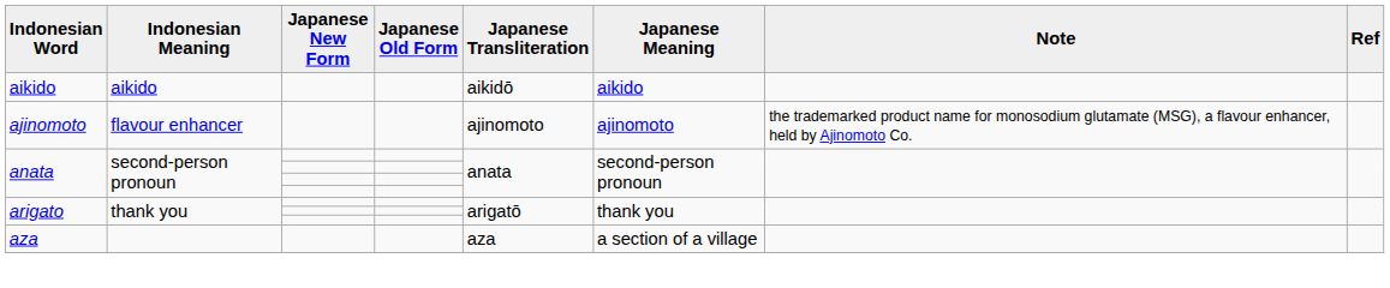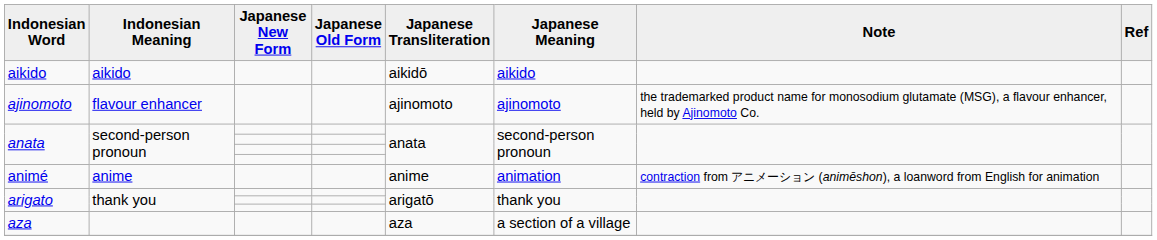 <table class="wikitable">
 <tr>
 <th style="background:#efefef;">Indonesian <br>Word</th>
 <th style="background:#efefef;">Indonesian <br>Meaning</th>
 <th style="background:#efefef;">Japanese <br><a href='#'>New Form</a></th>
 <th style="background:#efefef;">Japanese <br><a href='#'>Old Form</a></th>
 <th style="background:#efefef;">Japanese <br>Transliteration</th>
 <th style="background:#efefef;">Japanese <br>Meaning</th>
 <th style="background:#efefef;">Note</th>
 <th style="background:#efefef;">Ref</th>
 </tr>
 <tr>
 <td><a href='#'>aikido</a></td>
 <td><a href='#'>aikido</a></td>
 <td></td>
 <td></td>
 <td>aikidō</td>
 <td><a href='#'>aikido</a></td>
 <td><small></small></td>
 <td></td>
 </tr>
 <tr>
 <td><em><a href='#'>ajinomoto</a></em></td>
 <td><a href='#'>flavour enhancer</a></td>
 <td></td>
 <td></td>
 <td>ajinomoto</td>
 <td><a href='#'>ajinomoto</a></td>
 <td><small>the trademarked product name for monosodium glutamate (MSG), a flavour enhancer, held by <a href='#'>Ajinomoto</a> Co.</small></td>
 <td></td>
 </tr>
 <tr>
 <td rowspan="4"><em><a href='#'>anata</a></em></td>
 <td rowspan="4">second-person pronoun</td>
 <td></td>
 <td></td>
 <td rowspan="4">anata</td>
 <td rowspan="4">second-person pronoun</td>
 <td rowspan="4"></td>
 <td rowspan="4"></td>
 </tr>
 <tr>
 <td></td>
 <td></td>
 </tr>
 <tr>
 <td></td>
 <td></td>
 </tr>
 <tr>
 <td></td>
 <td></td>
 </tr>
 <tr>
+<td><a href='#'>animé</a></td>
+<td><a href='#'>anime</a></td>
+<td></td>
+<td></td>
+<td>anime</td>
+<td><a href='#'>animation</a></td>
+<td><small><a href='#'>contraction</a> from アニメーション (<em>animēshon</em>), a loanword from English for animation</small></td>
+<td></td>
+</tr>
+<tr>
 <td rowspan="3"><em><a href='#'>arigato</a></em></td>
 <td rowspan="3">thank you</td>
 <td></td>
 <td></td>
 <td rowspan="3">arigatō</td>
 <td rowspan="3">thank you</td>
 <td rowspan="3"></td>
 <td rowspan="3"></td>
 </tr>
 <tr>
 <td></td>
 <td></td>
 </tr>
 <tr>
 <td></td>
 <td></td>
 </tr>
 <tr>
 <td><em><a href='#'>aza</a></em></td>
 <td></td>
 <td></td>
 <td></td>
 <td>aza</td>
 <td>a section of a village</td>
 <td></td>
 <td></td>
 </tr>
 <tr>
 </tr>
 </table>
